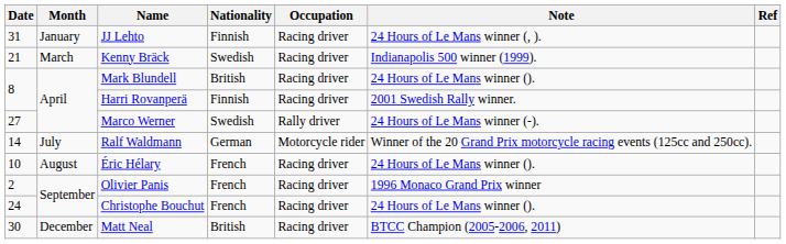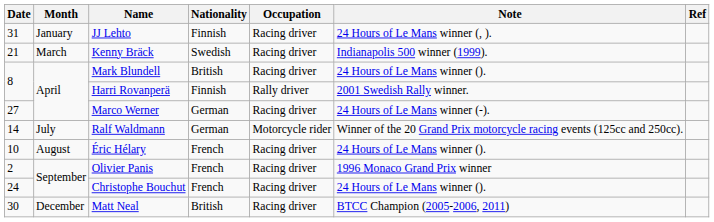 <table class="wikitable" style="font-size:85%;">
 <tr>
 <th>Date</th>
 <th>Month</th>
 <th>Name</th>
 <th>Nationality</th>
 <th>Occupation</th>
 <th>Note</th>
 <th>Ref</th>
 </tr>
 <tr>
 <td>31</td>
 <td>January</td>
 <td><a href='#'>JJ Lehto</a></td>
 <td>Finnish</td>
 <td>Racing driver</td>
 <td><a href='#'>24 Hours of Le Mans</a> winner (, ).</td>
 <td></td>
 </tr>
 <tr>
 <td>21</td>
 <td>March</td>
 <td><a href='#'>Kenny Bräck</a></td>
 <td>Swedish</td>
 <td>Racing driver</td>
 <td><a href='#'>Indianapolis 500</a> winner (<a href='#'>1999</a>).</td>
 <td></td>
 </tr>
 <tr>
 <td rowspan=2>8</td>
 <td rowspan=3>April</td>
 <td><a href='#'>Mark Blundell</a></td>
 <td>British</td>
 <td>Racing driver</td>
 <td><a href='#'>24 Hours of Le Mans</a> winner ().</td>
 <td></td>
 </tr>
 <tr>
 <td><a href='#'>Harri Rovanperä</a></td>
 <td>Finnish</td>
-<td>Racing driver</td>
+<td>Rally driver</td>
 <td><a href='#'>2001 Swedish Rally</a> winner.</td>
 <td></td>
 </tr>
 <tr>
 <td>27</td>
 <td><a href='#'>Marco Werner</a></td>
-<td>Swedish</td>
-<td>Rally driver</td>
+<td>German</td>
+<td>Racing driver</td>
 <td><a href='#'>24 Hours of Le Mans</a> winner (-).</td>
 <td></td>
 </tr>
 <tr>
 <td>14</td>
 <td>July</td>
 <td><a href='#'>Ralf Waldmann</a></td>
 <td>German</td>
 <td>Motorcycle rider</td>
 <td>Winner of the 20 <a href='#'>Grand Prix motorcycle racing</a> events (125cc and 250cc).</td>
 <td></td>
 </tr>
 <tr>
 <td>10</td>
 <td>August</td>
 <td><a href='#'>Éric Hélary</a></td>
 <td>French</td>
 <td>Racing driver</td>
 <td><a href='#'>24 Hours of Le Mans</a> winner ().</td>
 <td></td>
 </tr>
 <tr>
 <td>2</td>
 <td rowspan=2>September</td>
 <td><a href='#'>Olivier Panis</a></td>
 <td>French</td>
 <td>Racing driver</td>
 <td><a href='#'>1996 Monaco Grand Prix</a> winner</td>
 <td></td>
 </tr>
 <tr>
 <td>24</td>
 <td><a href='#'>Christophe Bouchut</a></td>
 <td>French</td>
 <td>Racing driver</td>
 <td><a href='#'>24 Hours of Le Mans</a> winner ().</td>
 <td></td>
 </tr>
 <tr>
 <td>30</td>
 <td>December</td>
 <td><a href='#'>Matt Neal</a></td>
 <td>British</td>
 <td>Racing driver</td>
 <td><a href='#'>BTCC</a> Champion (<a href='#'>2005</a>-<a href='#'>2006</a>, <a href='#'>2011</a>)</td>
 <td></td>
 </tr>
 </table>
